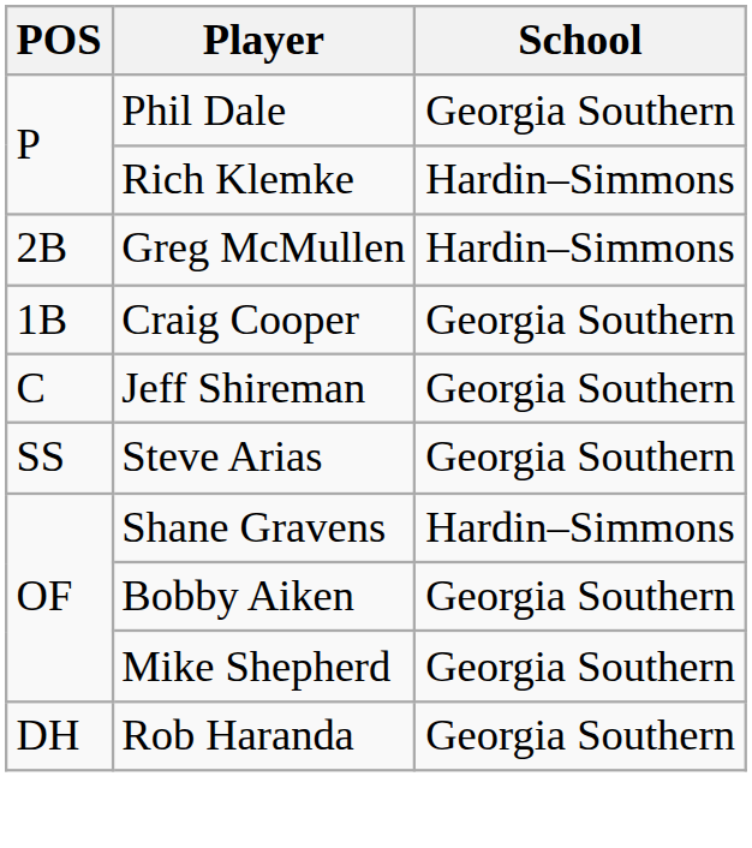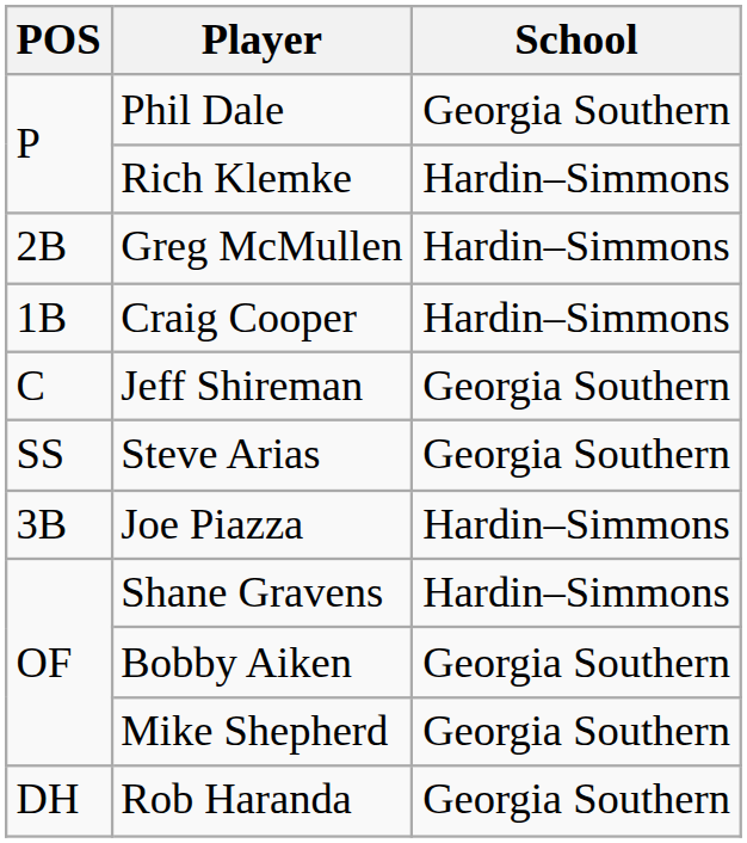 <table class=wikitable>
 <tr>
 <th>POS</th>
 <th>Player</th>
 <th>School</th>
 </tr>
 <tr>
 <td rowspan=2>P</td>
 <td>Phil Dale</td>
 <td>Georgia Southern</td>
 </tr>
 <tr>
 <td>Rich Klemke</td>
 <td>Hardin–Simmons</td>
 </tr>
 <tr>
 <td>2B</td>
 <td>Greg McMullen</td>
 <td>Hardin–Simmons</td>
 </tr>
 <tr>
 <td>1B</td>
 <td>Craig Cooper</td>
-<td>Georgia Southern</td>
+<td>Hardin–Simmons</td>
 </tr>
 <tr>
 <td>C</td>
 <td>Jeff Shireman</td>
 <td>Georgia Southern</td>
 </tr>
 <tr>
 <td>SS</td>
 <td>Steve Arias</td>
 <td>Georgia Southern</td>
+</tr>
+<tr>
+<td>3B</td>
+<td>Joe Piazza</td>
+<td>Hardin–Simmons</td>
 </tr>
 <tr>
 <td rowspan=3>OF</td>
 <td>Shane Gravens</td>
 <td>Hardin–Simmons</td>
 </tr>
 <tr>
 <td>Bobby Aiken</td>
 <td>Georgia Southern</td>
 </tr>
 <tr>
 <td>Mike Shepherd</td>
 <td>Georgia Southern</td>
 </tr>
 <tr>
 <td>DH</td>
 <td>Rob Haranda</td>
 <td>Georgia Southern</td>
 </tr>
 </table>
